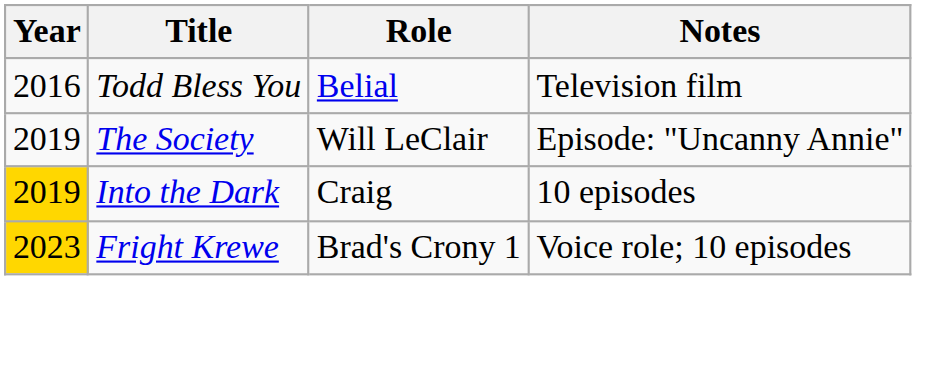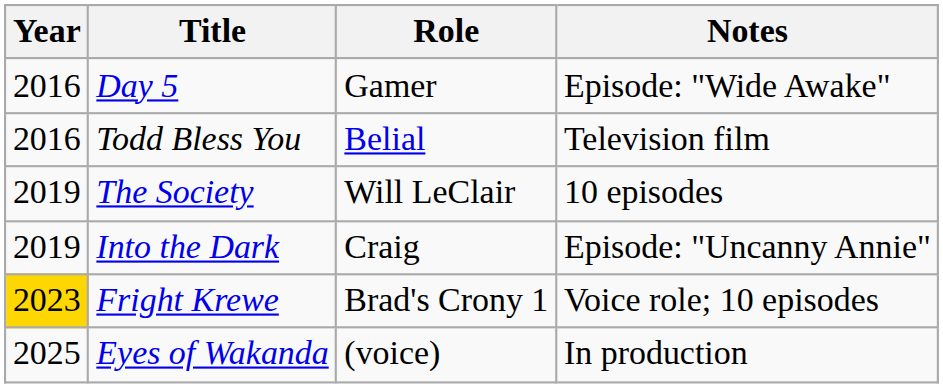 <table class="wikitable sortable">
 <tr>
 <th>Year</th>
 <th>Title</th>
 <th>Role</th>
 <th>Notes</th>
+</tr>
+<tr>
+<td>2016</td>
+<td><em><a href='#'>Day 5</a></em></td>
+<td>Gamer</td>
+<td>Episode: "Wide Awake"</td>
 </tr>
 <tr>
 <td>2016</td>
 <td><em>Todd Bless You</em></td>
 <td><a href='#'>Belial</a></td>
 <td>Television film</td>
 </tr>
 <tr>
 <td>2019</td>
 <td><a href='#'><em>The Society</em></a></td>
 <td>Will LeClair</td>
-<td>Episode: "Uncanny Annie"</td>
+<td>10 episodes</td>
 </tr>
 <tr>
-<td style="background: gold;">2019</td>
+<td>2019</td>
 <td><a href='#'><em>Into the Dark</em></a></td>
 <td>Craig</td>
-<td>10 episodes</td>
+<td>Episode: "Uncanny Annie"</td>
 </tr>
 <tr>
 <td style="background: gold;">2023</td>
 <td><em><a href='#'>Fright Krewe</a></em></td>
 <td>Brad's Crony 1</td>
 <td>Voice role; 10 episodes</td>
 </tr>
+<tr>
+<td>2025</td>
+<td><em><a href='#'>Eyes of Wakanda</a></em></td>
+<td> (voice)</td>
+<td>In production</td>
+</tr>
 </table>
